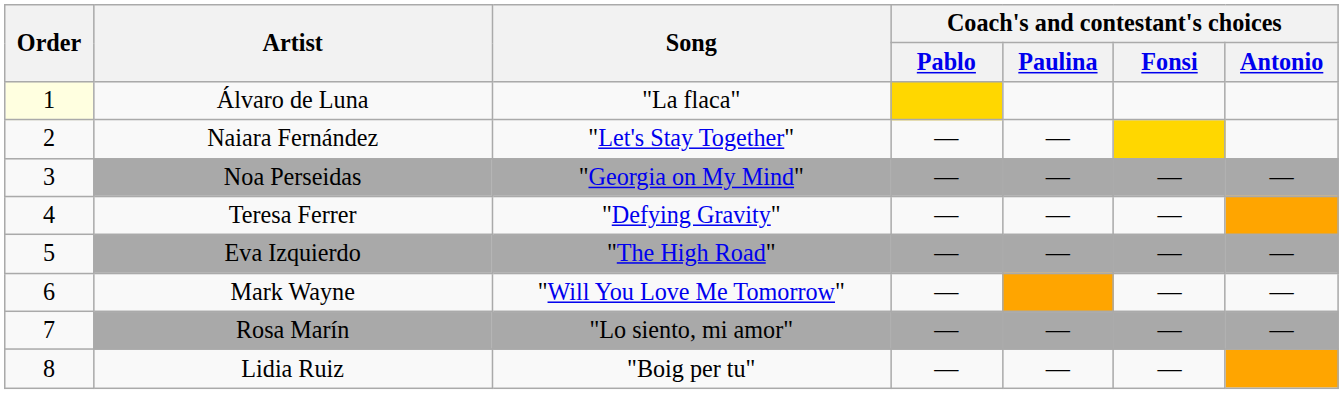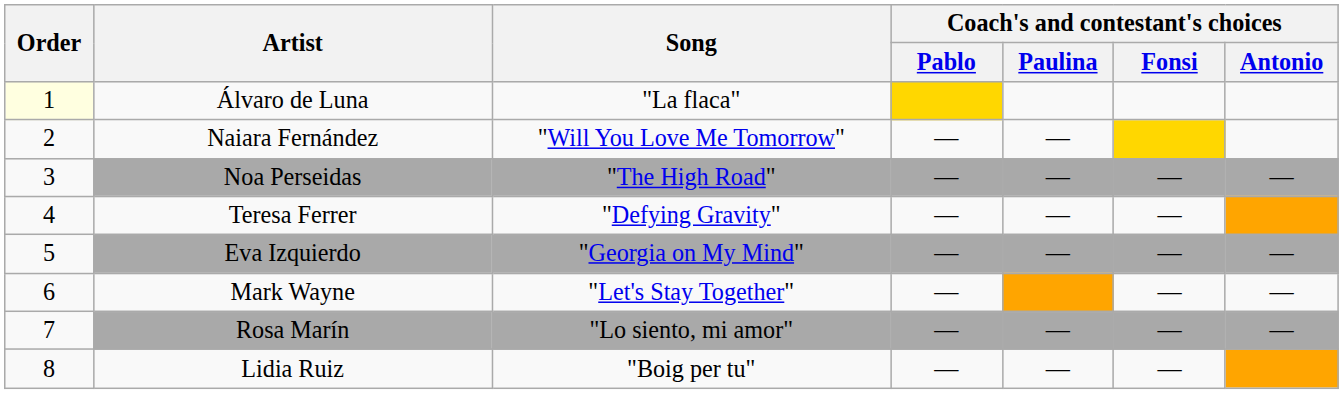 <table class="wikitable" style="text-align:center; width:100%;">
 <tr>
 <th rowspan="2" scope="col" style="width:05%;">Order</th>
 <th rowspan="2" scope="col" style="width:25%;">Artist</th>
 <th rowspan="2" scope="col" style="width:25%;">Song</th>
 <th colspan="4" scope="col" style="width:32%;">Coach's and contestant's choices</th>
 </tr>
 <tr>
 <th width="07%"><a href='#'>Pablo</a></th>
 <th width="07%"><a href='#'>Paulina</a></th>
 <th width="07%"><a href='#'>Fonsi</a></th>
 <th width="07%"><a href='#'>Antonio</a></th>
 </tr>
 <tr>
 <td align="center" style="background: lightyellow;">1</td>
 <td>Álvaro de Luna</td>
 <td>"La flaca"</td>
 <td align="center" bgcolor="Gold"><strong></strong></td>
 <td align="center"><strong></strong></td>
 <td align="center"><strong></strong></td>
 <td align="center"><strong></strong></td>
 </tr>
 <tr>
 <td align="center">2</td>
 <td>Naiara Fernández</td>
-<td>"<a href='#'>Let's Stay Together</a>"</td>
+<td>"<a href='#'>Will You Love Me Tomorrow</a>"</td>
 <td align="center">—</td>
 <td align="center">—</td>
 <td align="center" bgcolor="Gold"><strong></strong></td>
 <td align="center"><strong></strong></td>
 </tr>
 <tr>
 <td align="center">3</td>
 <td bgcolor="darkgrey">Noa Perseidas</td>
-<td bgcolor="darkgrey">"<a href='#'>Georgia on My Mind</a>"</td>
+<td bgcolor="darkgrey">"<a href='#'>The High Road</a>"</td>
 <td align="center" bgcolor="darkgrey">—</td>
 <td align="center" bgcolor="darkgrey">—</td>
 <td align="center" bgcolor="darkgrey">—</td>
 <td align="center" bgcolor="darkgrey">—</td>
 </tr>
 <tr>
 <td align="center">4</td>
 <td>Teresa Ferrer</td>
 <td>"<a href='#'>Defying Gravity</a>"</td>
 <td align="center">—</td>
 <td align="center">—</td>
 <td align="center">—</td>
 <td align="center" bgcolor="Orange"><strong></strong></td>
 </tr>
 <tr>
 <td align="center">5</td>
 <td bgcolor="darkgrey">Eva Izquierdo</td>
-<td bgcolor="darkgrey">"<a href='#'>The High Road</a>"</td>
+<td bgcolor="darkgrey">"<a href='#'>Georgia on My Mind</a>"</td>
 <td align="center" bgcolor="darkgrey">—</td>
 <td align="center" bgcolor="darkgrey">—</td>
 <td align="center" bgcolor="darkgrey">—</td>
 <td align="center" bgcolor="darkgrey">—</td>
 </tr>
 <tr>
 <td align="center">6</td>
 <td>Mark Wayne</td>
-<td>"<a href='#'>Will You Love Me Tomorrow</a>"</td>
+<td>"<a href='#'>Let's Stay Together</a>"</td>
 <td align="center">—</td>
 <td align="center" bgcolor="Orange"><strong></strong></td>
 <td align="center">—</td>
 <td align="center">—</td>
 </tr>
 <tr>
 <td align="center">7</td>
 <td bgcolor="darkgrey">Rosa Marín</td>
 <td bgcolor="darkgrey">"Lo siento, mi amor"</td>
 <td align="center" bgcolor="darkgrey">—</td>
 <td align="center" bgcolor="darkgrey">—</td>
 <td align="center" bgcolor="darkgrey">—</td>
 <td align="center" bgcolor="darkgrey">—</td>
 </tr>
 <tr>
 <td align="center">8</td>
 <td>Lidia Ruiz</td>
 <td>"Boig per tu"</td>
 <td align="center">—</td>
 <td align="center">—</td>
 <td align="center">—</td>
 <td align="center" bgcolor="Orange"><strong></strong></td>
 </tr>
 </table>
